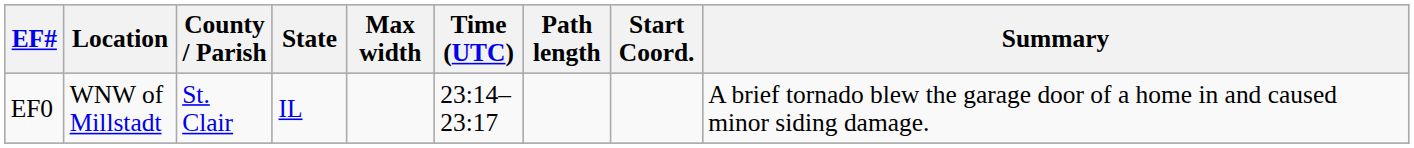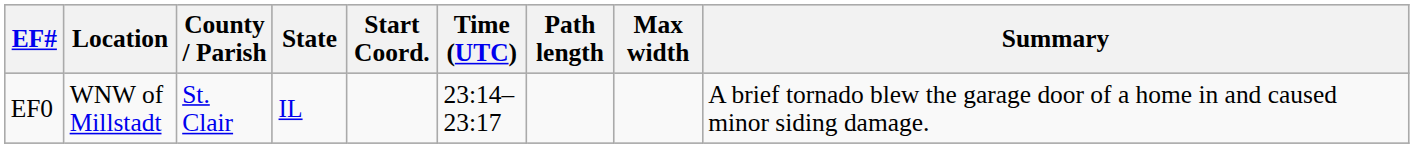 <table class="wikitable sortable" style="width:100%;">
 <tr>
 <th scope="col" style="width:3%; text-align:center;"><a href='#'>EF#</a></th>
 <th scope="col" style="width:7%; text-align:center;" class="unsortable">Location</th>
 <th scope="col" style="width:6%; text-align:center;" class="unsortable">County / Parish</th>
 <th scope="col" style="width:5%; text-align:center;">State</th>
-<th scope="col" style="width:6%; text-align:center;">Max width</th>
+<th scope="col" style="width:6%; text-align:center;">Start Coord.</th>
 <th scope="col" style="width:6%; text-align:center;">Time (<a href='#'>UTC</a>)</th>
 <th scope="col" style="width:6%; text-align:center;">Path length</th>
-<th scope="col" style="width:6%; text-align:center;">Start Coord.</th>
+<th scope="col" style="width:6%; text-align:center;">Max width</th>
 <th scope="col" class="unsortable" style="width:48%; text-align:center;">Summary</th>
 </tr>
 <tr>
 <td bgcolor=>EF0</td>
 <td>WNW of <a href='#'>Millstadt</a></td>
 <td><a href='#'>St. Clair</a></td>
 <td><a href='#'>IL</a></td>
 <td></td>
 <td>23:14–23:17</td>
 <td></td>
 <td></td>
 <td>A brief tornado blew the garage door of a home in and caused minor siding damage.</td>
 </tr>
 </table>
